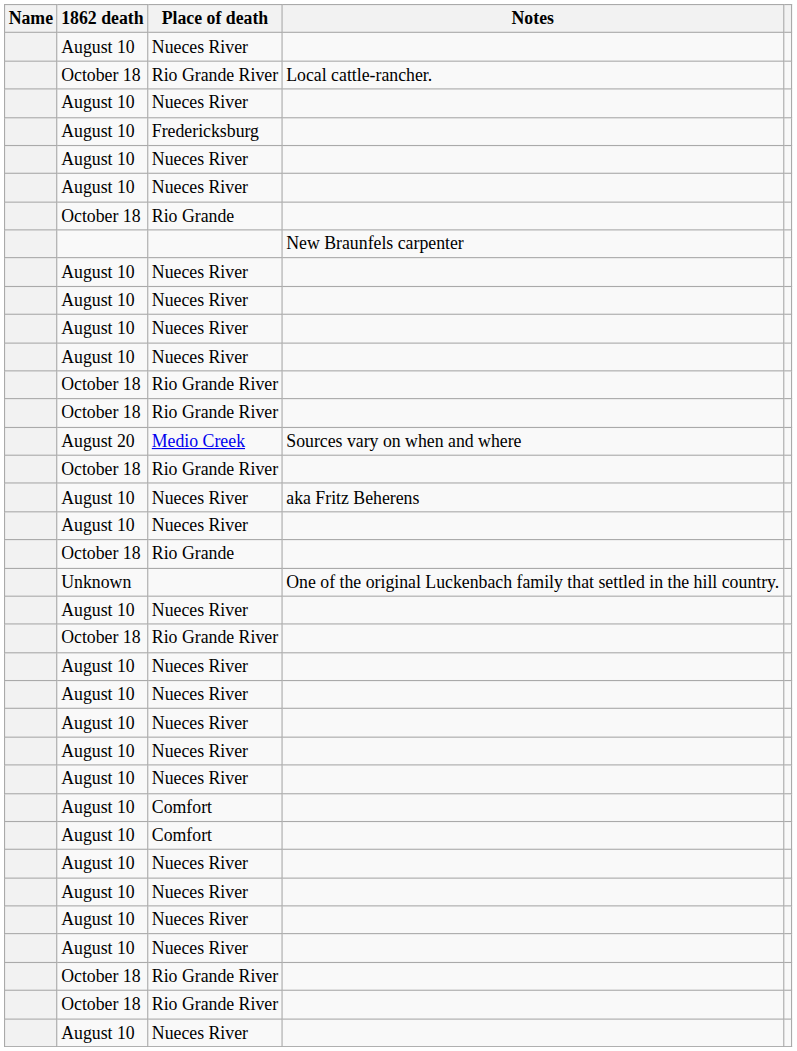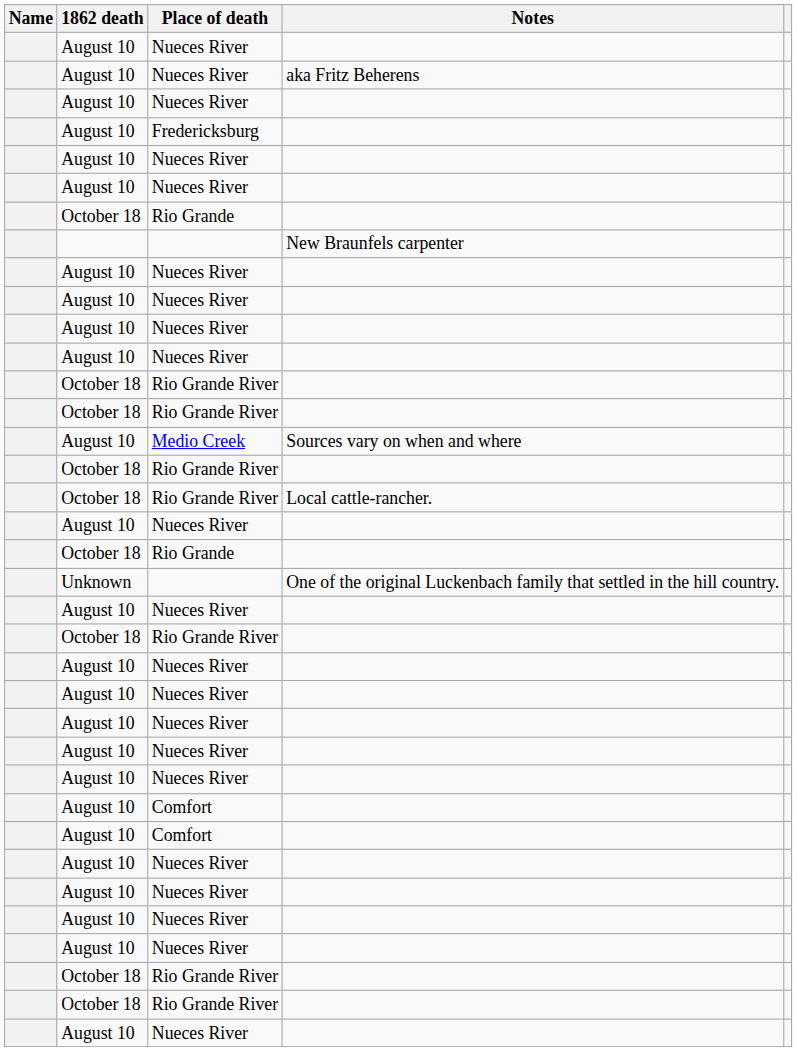 <table class="wikitable plainrowheaders sortable" style="margin-right: 0;">
 <tr>
 <th scope="col">Name</th>
 <th scope="col">1862 death</th>
 <th scope="col">Place of death</th>
 <th scope="col" class="unsortable">Notes</th>
 <th scope="col" class="unsortable"></th>
 </tr>
 <tr>
 <th scope="row"></th>
 <td>August 10</td>
 <td>Nueces River</td>
 <td></td>
 <td align="center"></td>
 </tr>
 <tr>
 <th scope="row"></th>
-<td>October 18</td>
-<td>Rio Grande River</td>
-<td>Local cattle-rancher.</td>
+<td>August 10</td>
+<td>Nueces River</td>
+<td>aka Fritz Beherens</td>
 <td align="center"></td>
 </tr>
 <tr>
 <th scope="row"></th>
 <td>August 10</td>
 <td>Nueces River</td>
 <td></td>
 <td align="center"></td>
 </tr>
 <tr>
 <th scope="row"></th>
 <td>August 10</td>
 <td>Fredericksburg</td>
 <td></td>
 <td align="center"></td>
 </tr>
 <tr>
 <th scope="row"></th>
 <td>August 10</td>
 <td>Nueces River</td>
 <td></td>
 <td align="center"></td>
 </tr>
 <tr>
 <th scope="row"></th>
 <td>August 10</td>
 <td>Nueces River</td>
 <td></td>
 <td align="center"></td>
 </tr>
 <tr>
 <th scope="row"></th>
 <td>October 18</td>
 <td>Rio Grande</td>
 <td></td>
 <td align="center"></td>
 </tr>
 <tr>
 <th scope="row"></th>
 <td></td>
 <td></td>
 <td>New Braunfels carpenter</td>
 <td align="center"></td>
 </tr>
 <tr>
 <th scope="row"></th>
 <td>August 10</td>
 <td>Nueces River</td>
 <td></td>
 <td align="center"></td>
 </tr>
 <tr>
 <th scope="row"></th>
 <td>August 10</td>
 <td>Nueces River</td>
 <td></td>
 <td align="center"></td>
 </tr>
 <tr>
 <th scope="row"></th>
 <td>August 10</td>
 <td>Nueces River</td>
 <td></td>
 <td align="center"></td>
 </tr>
 <tr>
 <th scope="row"></th>
 <td>August 10</td>
 <td>Nueces River</td>
 <td></td>
 <td align="center"></td>
 </tr>
 <tr>
 <th scope="row"></th>
 <td>October 18</td>
 <td>Rio Grande River</td>
 <td></td>
 <td align="center"></td>
 </tr>
 <tr>
 <th scope="row"></th>
 <td>October 18</td>
 <td>Rio Grande River</td>
 <td></td>
 <td align="center"></td>
 </tr>
 <tr>
 <th scope="row"></th>
-<td>August 20</td>
+<td>August 10</td>
 <td><a href='#'>Medio Creek</a></td>
 <td>Sources vary on when and where</td>
 <td align="center"></td>
 </tr>
 <tr>
 <th scope="row"></th>
 <td>October 18</td>
 <td>Rio Grande River</td>
 <td></td>
 <td align="center"></td>
 </tr>
 <tr>
 <th scope="row"></th>
-<td>August 10</td>
-<td>Nueces River</td>
-<td>aka Fritz Beherens</td>
+<td>October 18</td>
+<td>Rio Grande River</td>
+<td>Local cattle-rancher.</td>
 <td align="center"></td>
 </tr>
 <tr>
 <th scope="row"></th>
 <td>August 10</td>
 <td>Nueces River</td>
 <td></td>
 <td align="center"></td>
 </tr>
 <tr>
 <th scope="row"></th>
 <td>October 18</td>
 <td>Rio Grande</td>
 <td></td>
 <td align="center"></td>
 </tr>
 <tr>
 <th scope="row"></th>
 <td>Unknown</td>
 <td></td>
 <td>One of the original Luckenbach family that settled in the hill country.</td>
 <td align="center"></td>
 </tr>
 <tr>
 <th scope="row"></th>
 <td>August 10</td>
 <td>Nueces River</td>
 <td></td>
 <td align="center"></td>
 </tr>
 <tr>
 <th scope="row"></th>
 <td>October 18</td>
 <td>Rio Grande River</td>
 <td></td>
 <td align="center"></td>
 </tr>
 <tr>
 <th scope="row"></th>
 <td>August 10</td>
 <td>Nueces River</td>
 <td></td>
 <td align="center"></td>
 </tr>
 <tr>
 <th scope="row"></th>
 <td>August 10</td>
 <td>Nueces River</td>
 <td></td>
 <td align="center"></td>
 </tr>
 <tr>
 <th scope="row"></th>
 <td>August 10</td>
 <td>Nueces River</td>
 <td></td>
 <td align="center"></td>
 </tr>
 <tr>
 <th scope="row"></th>
 <td>August 10</td>
 <td>Nueces River</td>
 <td></td>
 <td align="center"></td>
 </tr>
 <tr>
 <th scope="row"></th>
 <td>August 10</td>
 <td>Nueces River</td>
 <td></td>
 <td align="center"></td>
 </tr>
 <tr>
 <th scope="row"></th>
 <td>August 10</td>
 <td>Comfort</td>
 <td></td>
 <td align="center"></td>
 </tr>
 <tr>
 <th scope="row"></th>
 <td>August 10</td>
 <td>Comfort</td>
 <td></td>
 <td align="center"></td>
 </tr>
 <tr>
 <th scope="row"></th>
 <td>August 10</td>
 <td>Nueces River</td>
 <td></td>
 <td align="center"></td>
 </tr>
 <tr>
 <th scope="row"></th>
 <td>August 10</td>
 <td>Nueces River</td>
 <td></td>
 <td align="center"></td>
 </tr>
 <tr>
 <th scope="row"></th>
 <td>August 10</td>
 <td>Nueces River</td>
 <td></td>
 <td align="center"></td>
 </tr>
 <tr>
 <th scope="row"></th>
 <td>August 10</td>
 <td>Nueces River</td>
 <td></td>
 <td align="center"></td>
 </tr>
 <tr>
 <th scope="row"></th>
 <td>October 18</td>
 <td>Rio Grande River</td>
 <td></td>
 <td align="center"></td>
 </tr>
 <tr>
 <th scope="row"></th>
 <td>October 18</td>
 <td>Rio Grande River</td>
 <td></td>
 <td align="center"></td>
 </tr>
 <tr>
 <th scope="row"></th>
 <td>August 10</td>
 <td>Nueces River</td>
 <td></td>
 <td align="center"></td>
 </tr>
 <tr>
 </tr>
 </table>
